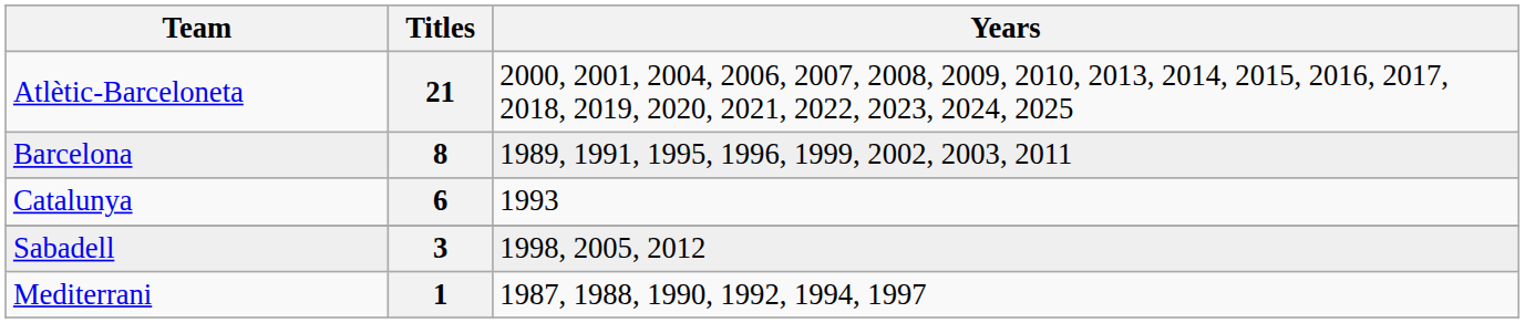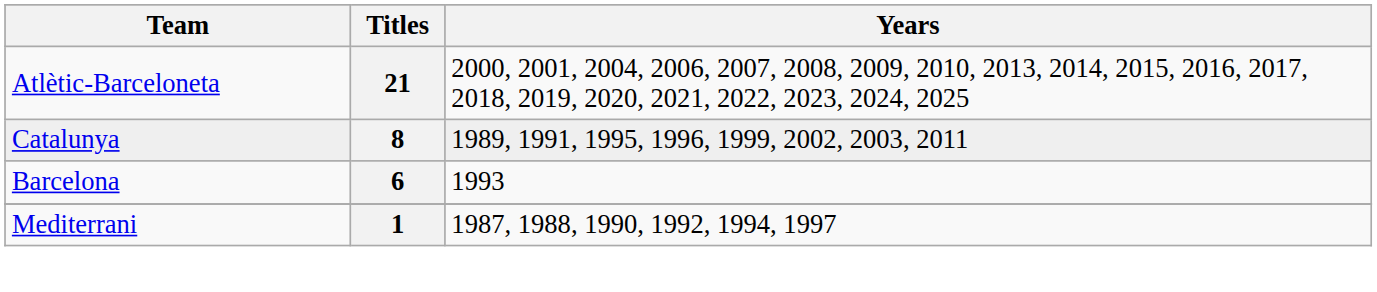 <table class="wikitable"  style="margin:1em auto;">
 <tr bgcolor=#CCCCCC>
 <th width="200">Team</th>
 <th width="50">Titles</th>
 <th width="550">Years</th>
 </tr>
 <tr>
 <td align=left><a href='#'>Atlètic-Barceloneta</a></td>
 <th align=center>21</th>
 <td>2000, 2001, 2004, 2006, 2007, 2008, 2009, 2010, 2013, 2014, 2015, 2016, 2017, 2018, 2019, 2020, 2021, 2022, 2023, 2024, 2025</td>
 </tr>
 <tr bgcolor=#EFEFEF>
-<td align=left><a href='#'>Barcelona</a></td>
+<td align=left><a href='#'>Catalunya</a></td>
 <th align=center>8</th>
 <td>1989, 1991, 1995, 1996, 1999, 2002, 2003, 2011</td>
 </tr>
 <tr>
-<td align=left><a href='#'>Catalunya</a></td>
+<td align=left><a href='#'>Barcelona</a></td>
 <th align=center>6</th>
 <td>1993</td>
 </tr>
 <tr>
-</tr>
-<tr bgcolor=#EFEFEF>
-<td align=left><a href='#'>Sabadell</a></td>
-<th align=center>3</th>
-<td>1998, 2005, 2012</td>
 </tr>
 <tr>
 <td align=left><a href='#'>Mediterrani</a></td>
 <th align=center>1</th>
 <td>1987, 1988, 1990, 1992, 1994, 1997</td>
 </tr>
 </table>
